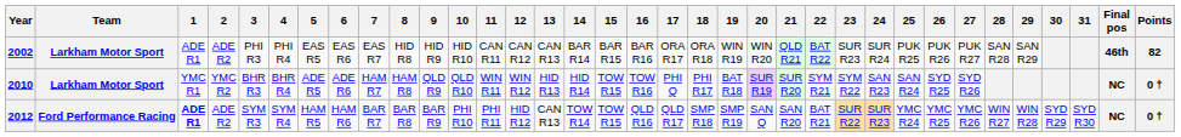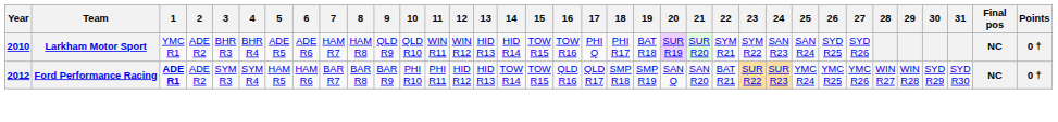 <table class="wikitable" style="text-align:center; font-size:75%">
 <tr>
 <th>Year</th>
 <th>Team</th>
 <th>1</th>
 <th>2</th>
 <th>3</th>
 <th>4</th>
 <th>5</th>
 <th>6</th>
 <th>7</th>
 <th>8</th>
 <th>9</th>
 <th>10</th>
 <th>11</th>
 <th>12</th>
 <th>13</th>
 <th>14</th>
 <th>15</th>
 <th>16</th>
 <th>17</th>
 <th>18</th>
 <th>19</th>
 <th>20</th>
 <th>21</th>
 <th>22</th>
 <th>23</th>
 <th>24</th>
 <th>25</th>
 <th>26</th>
 <th>27</th>
 <th>28</th>
 <th>29</th>
 <th>30</th>
 <th>31</th>
 <th>Final pos</th>
 <th>Points</th>
 </tr>
 <tr>
-<th><a href='#'>2002</a></th>
-<th nowrap><a href='#'>Larkham Motor Sport</a></th>
-<td><a href='#'>ADE<br>R1</a></td>
-<td><a href='#'>ADE<br>R2</a></td>
-<td>PHI<br>R3</td>
-<td>PHI<br>R4</td>
-<td>EAS<br>R5</td>
-<td>EAS<br>R6</td>
-<td>EAS<br>R7</td>
-<td>HID<br>R8</td>
-<td>HID<br>R9</td>
-<td>HID<br>R10</td>
-<td>CAN<br>R11</td>
-<td>CAN<br>R12</td>
-<td>CAN<br>R13</td>
-<td>BAR<br>R14</td>
-<td>BAR<br>R15</td>
-<td>BAR<br>R16</td>
-<td>ORA<br>R17</td>
-<td>ORA<br>R18</td>
-<td>WIN<br>R19</td>
-<td>WIN<br>R20</td>
-<td style="background:#DFFFDF;"><a href='#'>QLD<br>R21</a><br></td>
-<td style="background:#DFFFDF;"><a href='#'>BAT<br>R22</a><br></td>
-<td>SUR<br>R23</td>
-<td>SUR<br>R24</td>
-<td>PUK<br>R25</td>
-<td>PUK<br>R26</td>
-<td>PUK<br>R27</td>
-<td>SAN<br>R28</td>
-<td>SAN<br>R29</td>
-<th></th>
-<th></th>
-<th>46th</th>
-<th>82</th>
-</tr>
-<tr>
 <th><a href='#'>2010</a></th>
 <th nowrap><a href='#'>Larkham Motor Sport</a></th>
 <td><a href='#'>YMC<br>R1</a></td>
-<td><a href='#'>YMC<br>R2</a></td>
+<td><a href='#'>ADE<br>R2</a></td>
 <td><a href='#'>BHR<br>R3</a></td>
 <td><a href='#'>BHR<br>R4</a></td>
 <td><a href='#'>ADE<br>R5</a></td>
 <td><a href='#'>ADE<br>R6</a></td>
 <td><a href='#'>HAM<br>R7</a></td>
 <td><a href='#'>HAM<br>R8</a></td>
 <td><a href='#'>QLD<br>R9</a></td>
 <td><a href='#'>QLD<br>R10</a></td>
 <td><a href='#'>WIN<br>R11</a></td>
 <td><a href='#'>WIN<br>R12</a></td>
 <td><a href='#'>HID<br>R13</a></td>
 <td><a href='#'>HID<br>R14</a></td>
 <td><a href='#'>TOW<br>R15</a></td>
 <td><a href='#'>TOW<br>R16</a></td>
 <td><a href='#'>PHI<br>Q</a></td>
 <td><a href='#'>PHI<br>R17</a></td>
 <td><a href='#'>BAT<br>R18</a></td>
 <td style="background:#EFCFFF;"><a href='#'>SUR<br>R19</a><br></td>
 <td style="background:#dfffdf;"><a href='#'>SUR<br>R20</a><br></td>
 <td><a href='#'>SYM<br>R21</a></td>
 <td><a href='#'>SYM<br>R22</a></td>
 <td><a href='#'>SAN<br>R23</a></td>
 <td><a href='#'>SAN<br>R24</a></td>
 <td><a href='#'>SYD<br>R25</a></td>
 <td><a href='#'>SYD<br>R26</a></td>
 <th></th>
 <th></th>
 <th></th>
 <th></th>
 <th>NC</th>
 <th>0 †</th>
 </tr>
 <tr>
 <th><a href='#'>2012</a></th>
 <th nowrap><a href='#'>Ford Performance Racing</a></th>
 <td><strong><a href='#'>ADE<br>R1</a></strong></td>
 <td><a href='#'>ADE<br>R2</a></td>
 <td><a href='#'>SYM<br>R3</a></td>
 <td><a href='#'>SYM<br>R4</a></td>
 <td><a href='#'>HAM<br>R5</a></td>
 <td><a href='#'>HAM<br>R6</a></td>
 <td><a href='#'>BAR<br>R7</a></td>
 <td><a href='#'>BAR<br>R8</a></td>
 <td><a href='#'>BAR<br>R9</a></td>
 <td><a href='#'>PHI<br>R10</a></td>
 <td><a href='#'>PHI<br>R11</a></td>
 <td><a href='#'>HID<br>R12</a></td>
-<td>CAN<br>R13</td>
+<td><a href='#'>HID<br>R13</a></td>
 <td><a href='#'>TOW<br>R14</a></td>
 <td><a href='#'>TOW<br>R15</a></td>
 <td><a href='#'>QLD<br>R16</a></td>
 <td><a href='#'>QLD<br>R17</a></td>
 <td><a href='#'>SMP<br>R18</a></td>
 <td><a href='#'>SMP<br>R19</a></td>
 <td><a href='#'>SAN<br>Q</a></td>
 <td><a href='#'>SAN<br>R20</a></td>
 <td><a href='#'>BAT<br>R21</a></td>
 <td style="background:#ffdf9f;"><a href='#'>SUR<br>R22</a><br></td>
 <td style="background:#ffdf9f;"><a href='#'>SUR<br>R23</a><br></td>
 <td><a href='#'>YMC<br>R24</a></td>
 <td><a href='#'>YMC<br>R25</a></td>
 <td><a href='#'>YMC<br>R26</a></td>
 <td><a href='#'>WIN<br>R27</a></td>
 <td><a href='#'>WIN<br>R28</a></td>
 <td><a href='#'>SYD<br>R29</a></td>
 <td><a href='#'>SYD<br>R30</a></td>
 <th>NC</th>
 <th>0 †</th>
 </tr>
 </table>
